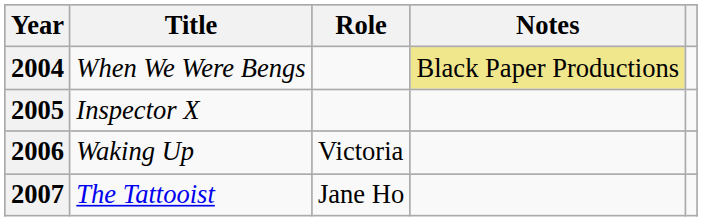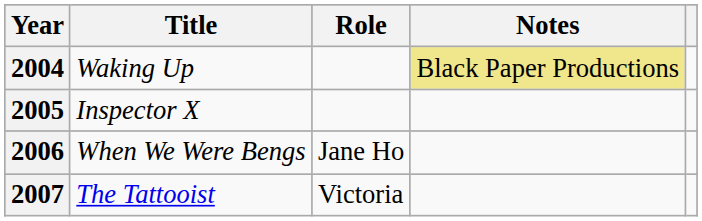 <table class="wikitable sortable plainrowheaders">
 <tr>
 <th scope="col">Year</th>
 <th scope="col">Title</th>
 <th scope="col">Role</th>
 <th scope="col" class="unsortable">Notes</th>
 <th scope="col" class="unsortable"></th>
 </tr>
 <tr>
 <th scope="row">2004</th>
-<td><em>When We Were Bengs</em></td>
+<td><em>Waking Up</em></td>
 <td></td>
 <td style="background: khaki;">Black Paper Productions</td>
 <td></td>
 </tr>
 <tr>
 <th scope="row">2005</th>
 <td><em>Inspector X</em></td>
 <td></td>
 <td></td>
 <td></td>
 </tr>
 <tr>
 <th scope="row">2006</th>
-<td><em>Waking Up</em></td>
-<td>Victoria</td>
+<td><em>When We Were Bengs</em></td>
+<td>Jane Ho</td>
 <td></td>
 <td></td>
 </tr>
 <tr>
 <th scope="row">2007</th>
 <td><em><a href='#'>The Tattooist</a></em></td>
-<td>Jane Ho</td>
+<td>Victoria</td>
 <td></td>
 <td></td>
 </tr>
 </table>
